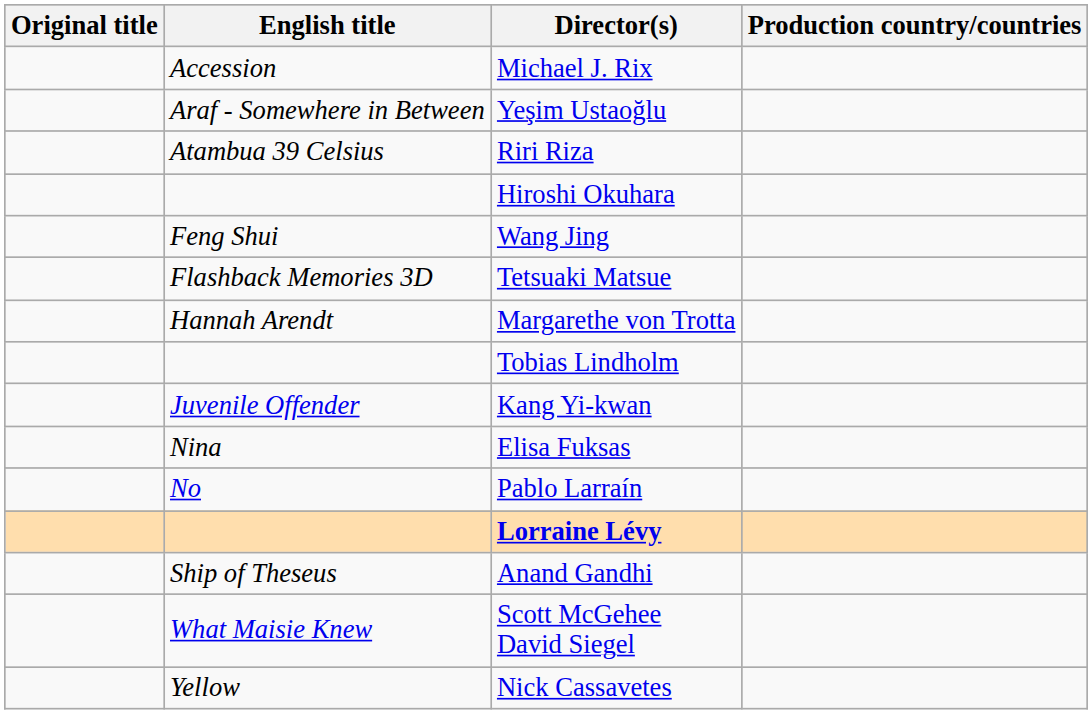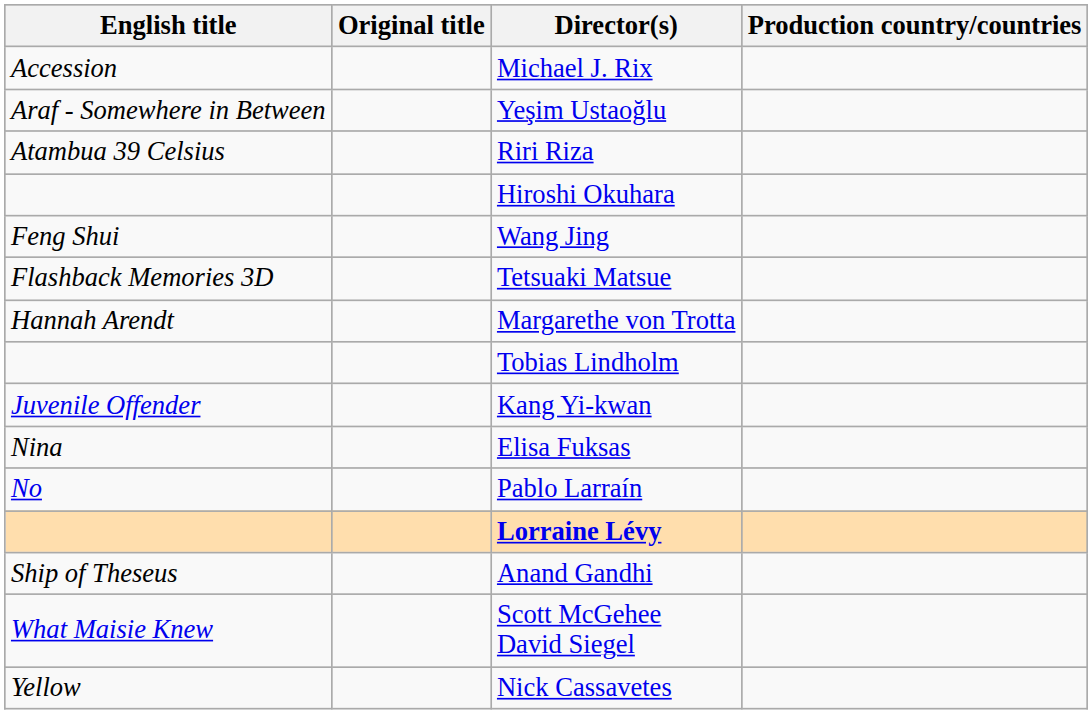 <table class="sortable wikitable">
 <tr>
+<th>English title</th>
 <th>Original title</th>
-<th>English title</th>
 <th>Director(s)</th>
 <th>Production country/countries</th>
 </tr>
 <tr>
+<td><em>Accession</em></td>
 <td></td>
-<td><em>Accession</em></td>
 <td><a href='#'>Michael J. Rix</a></td>
 <td></td>
 </tr>
 <tr>
+<td><em>Araf - Somewhere in Between</em></td>
 <td></td>
-<td><em>Araf - Somewhere in Between</em></td>
 <td><a href='#'>Yeşim Ustaoğlu</a></td>
 <td><br></td>
 </tr>
 <tr>
+<td><em>Atambua 39 Celsius</em></td>
 <td></td>
-<td><em>Atambua 39 Celsius</em></td>
 <td><a href='#'>Riri Riza</a></td>
 <td></td>
 </tr>
 <tr>
 <td></td>
 <td></td>
 <td><a href='#'>Hiroshi Okuhara</a></td>
 <td></td>
 </tr>
 <tr>
+<td><em>Feng Shui</em></td>
 <td></td>
-<td><em>Feng Shui</em></td>
 <td><a href='#'>Wang Jing</a></td>
 <td></td>
 </tr>
 <tr>
+<td><em>Flashback Memories 3D</em></td>
 <td></td>
-<td><em>Flashback Memories 3D</em></td>
 <td><a href='#'>Tetsuaki Matsue</a></td>
 <td></td>
 </tr>
 <tr>
+<td><em>Hannah Arendt</em></td>
 <td><em></em></td>
-<td><em>Hannah Arendt</em></td>
 <td><a href='#'>Margarethe von Trotta</a></td>
 <td></td>
 </tr>
 <tr>
+<td></td>
 <td><em></em></td>
-<td></td>
 <td><a href='#'>Tobias Lindholm</a></td>
 <td></td>
 </tr>
 <tr>
+<td><em><a href='#'>Juvenile Offender</a></em></td>
 <td></td>
-<td><em><a href='#'>Juvenile Offender</a></em></td>
 <td><a href='#'>Kang Yi-kwan</a></td>
 <td></td>
 </tr>
 <tr>
+<td><em>Nina</em></td>
 <td><em></em></td>
-<td><em>Nina</em></td>
 <td><a href='#'>Elisa Fuksas</a></td>
 <td></td>
 </tr>
 <tr>
+<td><em><a href='#'>No</a></em></td>
 <td><em></em></td>
-<td><em><a href='#'>No</a></em></td>
 <td><a href='#'>Pablo Larraín</a></td>
 <td><br></td>
 </tr>
 <tr style="background:#FFDEAD;">
 <td></td>
 <td></td>
 <td><strong><a href='#'>Lorraine Lévy</a></strong></td>
 <td></td>
 </tr>
 <tr>
+<td><em>Ship of Theseus</em></td>
 <td></td>
-<td><em>Ship of Theseus</em></td>
 <td><a href='#'>Anand Gandhi</a></td>
 <td></td>
 </tr>
 <tr>
+<td><em><a href='#'>What Maisie Knew</a></em></td>
 <td></td>
-<td><em><a href='#'>What Maisie Knew</a></em></td>
 <td><a href='#'>Scott McGehee</a><br><a href='#'>David Siegel</a></td>
 <td></td>
 </tr>
 <tr>
+<td><em>Yellow</em></td>
 <td></td>
-<td><em>Yellow</em></td>
 <td><a href='#'>Nick Cassavetes</a></td>
 <td></td>
 </tr>
 </table>
